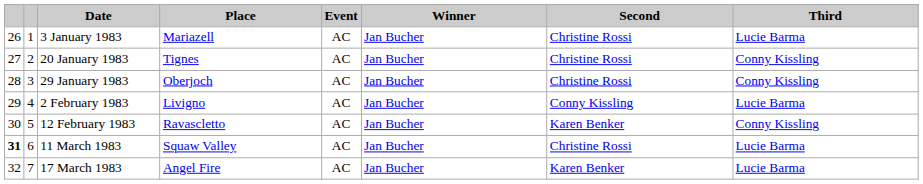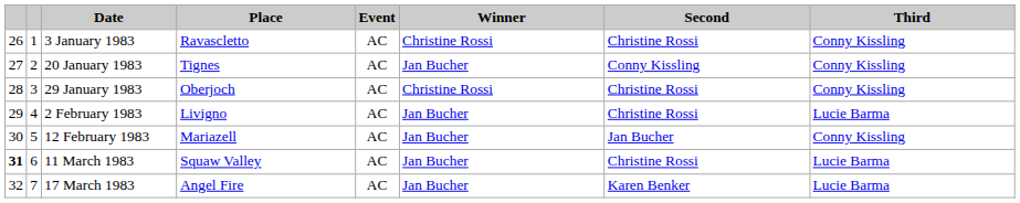 <table class="wikitable plainrowheaders" style="background:#fff; font-size:86%; line-height:16px; border:grey solid 1px; border-collapse:collapse;">
 <tr style="background:#ccc; text-align:center;">
 <th scope="col" style="background:#ccc; width=20 px;"></th>
 <th scope="col" style="background:#ccc; width=30 px;"></th>
 <th scope="col" style="background:#ccc; width:120px;">Date</th>
 <th scope="col" style="background:#ccc; width:160px;">Place</th>
 <th scope="col" style="background:#ccc; width:15px;">Event</th>
 <th scope="col" style="background:#ccc; width:185px;">Winner</th>
 <th scope="col" style="background:#ccc; width:185px;">Second</th>
 <th scope="col" style="background:#ccc; width:185px;">Third</th>
 </tr>
 <tr>
 <td align=center>26</td>
 <td align=center>1</td>
 <td>3 January 1983</td>
-<td> <a href='#'>Mariazell</a></td>
+<td> <a href='#'>Ravascletto</a></td>
 <td align=center>AC</td>
-<td> <a href='#'>Jan Bucher</a></td>
 <td> <a href='#'>Christine Rossi</a></td>
-<td> <a href='#'>Lucie Barma</a></td>
+<td> <a href='#'>Christine Rossi</a></td>
+<td> <a href='#'>Conny Kissling</a></td>
 </tr>
 <tr>
 <td align=center>27</td>
 <td align=center>2</td>
 <td>20 January 1983</td>
 <td> <a href='#'>Tignes</a></td>
 <td align=center>AC</td>
 <td> <a href='#'>Jan Bucher</a></td>
-<td> <a href='#'>Christine Rossi</a></td>
+<td> <a href='#'>Conny Kissling</a></td>
 <td> <a href='#'>Conny Kissling</a></td>
 </tr>
 <tr>
 <td align=center>28</td>
 <td align=center>3</td>
 <td>29 January 1983</td>
 <td> <a href='#'>Oberjoch</a></td>
 <td align=center>AC</td>
-<td> <a href='#'>Jan Bucher</a></td>
+<td> <a href='#'>Christine Rossi</a></td>
 <td> <a href='#'>Christine Rossi</a></td>
 <td> <a href='#'>Conny Kissling</a></td>
 </tr>
 <tr>
 <td align=center>29</td>
 <td align=center>4</td>
 <td>2 February 1983</td>
 <td> <a href='#'>Livigno</a></td>
 <td align=center>AC</td>
 <td> <a href='#'>Jan Bucher</a></td>
-<td> <a href='#'>Conny Kissling</a></td>
+<td> <a href='#'>Christine Rossi</a></td>
 <td> <a href='#'>Lucie Barma</a></td>
 </tr>
 <tr>
 <td align=center>30</td>
 <td align=center>5</td>
 <td>12 February 1983</td>
-<td> <a href='#'>Ravascletto</a></td>
+<td> <a href='#'>Mariazell</a></td>
 <td align=center>AC</td>
 <td> <a href='#'>Jan Bucher</a></td>
-<td> <a href='#'>Karen Benker</a></td>
+<td> <a href='#'>Jan Bucher</a></td>
 <td> <a href='#'>Conny Kissling</a></td>
 </tr>
 <tr>
 <td align=center><strong>31</strong></td>
 <td align=center>6</td>
 <td>11 March 1983</td>
 <td> <a href='#'>Squaw Valley</a></td>
 <td align=center>AC</td>
 <td> <a href='#'>Jan Bucher</a></td>
 <td> <a href='#'>Christine Rossi</a></td>
 <td> <a href='#'>Lucie Barma</a></td>
 </tr>
 <tr>
 <td align=center>32</td>
 <td align=center>7</td>
 <td>17 March 1983</td>
 <td> <a href='#'>Angel Fire</a></td>
 <td align=center>AC</td>
 <td> <a href='#'>Jan Bucher</a></td>
 <td> <a href='#'>Karen Benker</a></td>
 <td> <a href='#'>Lucie Barma</a></td>
 </tr>
 </table>
